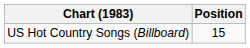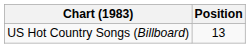 <table class="wikitable">
 <tr>
 <th>Chart (1983)</th>
 <th>Position</th>
 </tr>
 <tr>
 <td>US Hot Country Songs (<em>Billboard</em>)</td>
-<td align="center">15</td>
+<td align="center">13</td>
 </tr>
 </table>
